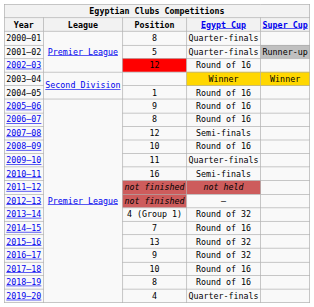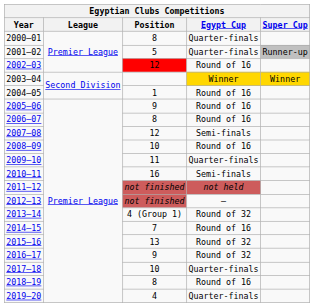 <table class="wikitable" style="text-align: center;">
 <tr>
 <th colspan=5>Egyptian Clubs Competitions</th>
 </tr>
 <tr>
 <th>Year</th>
 <th>League</th>
 <th>Position</th>
 <th><a href='#'>Egypt Cup</a></th>
 <th><a href='#'>Super Cup</a></th>
 </tr>
 <tr>
 <td>2000–01</td>
 <td rowspan="3"><a href='#'>Premier League</a></td>
 <td>8</td>
 <td>Quarter-finals</td>
 <td></td>
 </tr>
 <tr>
 <td>2001–02</td>
 <td>5</td>
 <td>Quarter-finals</td>
 <td bgcolor=silver>Runner-up</td>
 </tr>
 <tr>
 <td><a href='#'>2002–03</a></td>
 <td bgcolor=red>12</td>
 <td>Round of 16</td>
 <td></td>
 </tr>
 <tr>
 <td>2003–04</td>
 <td rowspan="2"><a href='#'>Second Division</a></td>
 <td></td>
 <td bgcolor=gold>Winner</td>
 <td bgcolor=gold>Winner</td>
 </tr>
 <tr>
 <td>2004–05</td>
 <td>1</td>
 <td>Round of 16</td>
 <td></td>
 </tr>
 <tr>
 <td><a href='#'>2005–06</a></td>
 <td rowspan="15"><a href='#'>Premier League</a></td>
 <td>9</td>
 <td>Round of 16</td>
 <td></td>
 </tr>
 <tr>
 <td><a href='#'>2006–07</a></td>
 <td>8</td>
 <td>Round of 16</td>
 <td></td>
 </tr>
 <tr>
 <td><a href='#'>2007–08</a></td>
 <td>12</td>
 <td>Semi-finals</td>
 <td></td>
 </tr>
 <tr>
 <td><a href='#'>2008–09</a></td>
 <td>10</td>
 <td>Round of 16</td>
 <td></td>
 </tr>
 <tr>
 <td><a href='#'>2009–10</a></td>
 <td>11</td>
 <td>Quarter-finals</td>
 <td></td>
 </tr>
 <tr>
 <td><a href='#'>2010–11</a></td>
 <td>16</td>
 <td>Semi-finals</td>
 <td></td>
 </tr>
 <tr>
 <td><a href='#'>2011–12</a></td>
 <td bgcolor="#cd5c5c"><em>not finished</em></td>
 <td bgcolor="#cd5c5c"><em>not held</em></td>
 <td></td>
 </tr>
 <tr>
 <td><a href='#'>2012–13</a></td>
 <td bgcolor="#cd5c5c"><em>not finished</em></td>
 <td>–</td>
 <td></td>
 </tr>
 <tr>
 <td><a href='#'>2013–14</a></td>
 <td>4 (Group 1)</td>
 <td>Round of 32</td>
 <td></td>
 </tr>
 <tr>
 <td><a href='#'>2014–15</a></td>
 <td>7</td>
 <td>Round of 16</td>
 <td></td>
 </tr>
 <tr>
 <td><a href='#'>2015–16</a></td>
 <td>13</td>
 <td>Round of 32</td>
 <td></td>
 </tr>
 <tr>
 <td><a href='#'>2016–17</a></td>
 <td>9</td>
 <td>Round of 32</td>
 <td></td>
 </tr>
 <tr>
 <td><a href='#'>2017–18</a></td>
 <td>10</td>
-<td>Round of 16</td>
+<td>Quarter-finals</td>
 <td></td>
 </tr>
 <tr>
 <td><a href='#'>2018–19</a></td>
 <td>8</td>
 <td>Round of 16</td>
 <td></td>
 </tr>
 <tr>
 <td><a href='#'>2019–20</a></td>
 <td>4</td>
 <td>Quarter-finals</td>
 <td></td>
 </tr>
 </table>
